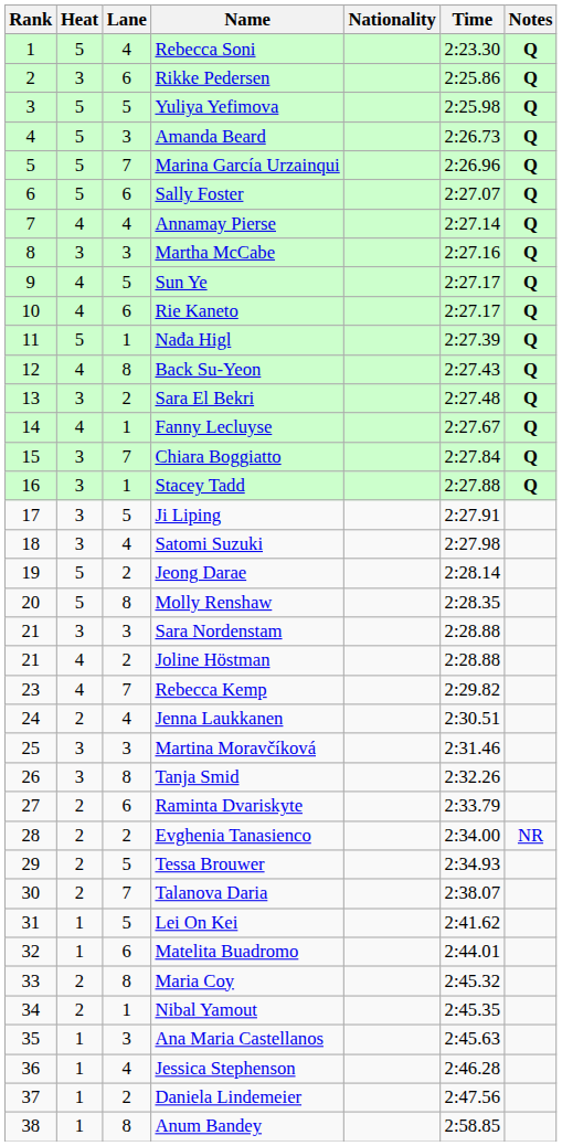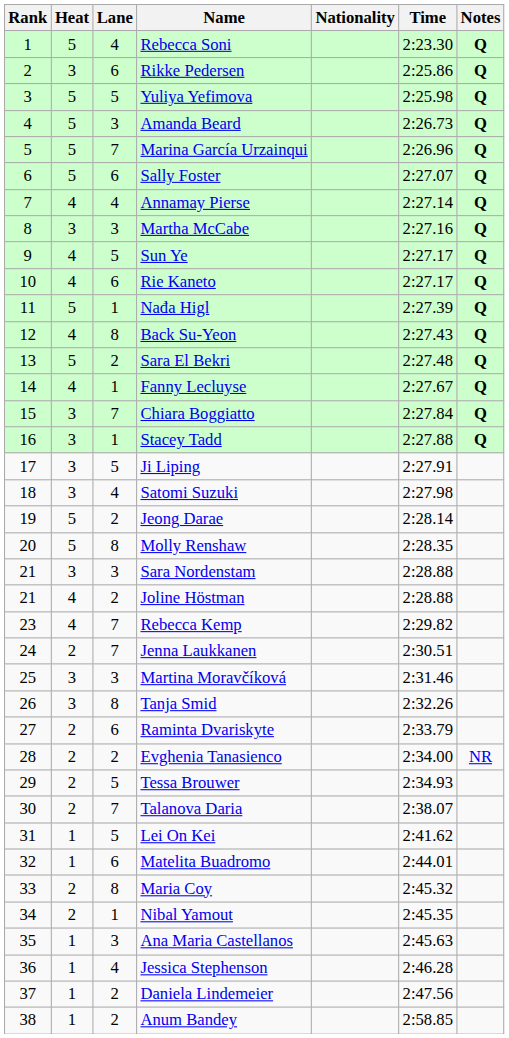 <table class="wikitable sortable" style="text-align:center">
 <tr>
 <th>Rank</th>
 <th>Heat</th>
 <th>Lane</th>
 <th>Name</th>
 <th>Nationality</th>
 <th>Time</th>
 <th>Notes</th>
 </tr>
 <tr bgcolor=ccffcc>
 <td>1</td>
 <td>5</td>
 <td>4</td>
 <td align=left><a href='#'>Rebecca Soni</a></td>
 <td align=left></td>
 <td>2:23.30</td>
 <td><strong>Q</strong></td>
 </tr>
 <tr bgcolor=ccffcc>
 <td>2</td>
 <td>3</td>
 <td>6</td>
 <td align=left><a href='#'>Rikke Pedersen</a></td>
 <td align=left></td>
 <td>2:25.86</td>
 <td><strong>Q</strong></td>
 </tr>
 <tr bgcolor=ccffcc>
 <td>3</td>
 <td>5</td>
 <td>5</td>
 <td align=left><a href='#'>Yuliya Yefimova</a></td>
 <td align=left></td>
 <td>2:25.98</td>
 <td><strong>Q</strong></td>
 </tr>
 <tr bgcolor=ccffcc>
 <td>4</td>
 <td>5</td>
 <td>3</td>
 <td align=left><a href='#'>Amanda Beard</a></td>
 <td align=left></td>
 <td>2:26.73</td>
 <td><strong>Q</strong></td>
 </tr>
 <tr bgcolor=ccffcc>
 <td>5</td>
 <td>5</td>
 <td>7</td>
 <td align=left><a href='#'>Marina García Urzainqui</a></td>
 <td align=left></td>
 <td>2:26.96</td>
 <td><strong>Q</strong></td>
 </tr>
 <tr bgcolor=ccffcc>
 <td>6</td>
 <td>5</td>
 <td>6</td>
 <td align=left><a href='#'>Sally Foster</a></td>
 <td align=left></td>
 <td>2:27.07</td>
 <td><strong>Q</strong></td>
 </tr>
 <tr bgcolor=ccffcc>
 <td>7</td>
 <td>4</td>
 <td>4</td>
 <td align=left><a href='#'>Annamay Pierse</a></td>
 <td align=left></td>
 <td>2:27.14</td>
 <td><strong>Q</strong></td>
 </tr>
 <tr bgcolor=ccffcc>
 <td>8</td>
 <td>3</td>
 <td>3</td>
 <td align=left><a href='#'>Martha McCabe</a></td>
 <td align=left></td>
 <td>2:27.16</td>
 <td><strong>Q</strong></td>
 </tr>
 <tr bgcolor=ccffcc>
 <td>9</td>
 <td>4</td>
 <td>5</td>
 <td align=left><a href='#'>Sun Ye</a></td>
 <td align=left></td>
 <td>2:27.17</td>
 <td><strong>Q</strong></td>
 </tr>
 <tr bgcolor=ccffcc>
 <td>10</td>
 <td>4</td>
 <td>6</td>
 <td align=left><a href='#'>Rie Kaneto</a></td>
 <td align=left></td>
 <td>2:27.17</td>
 <td><strong>Q</strong></td>
 </tr>
 <tr bgcolor=ccffcc>
 <td>11</td>
 <td>5</td>
 <td>1</td>
 <td align=left><a href='#'>Nađa Higl</a></td>
 <td align=left></td>
 <td>2:27.39</td>
 <td><strong>Q</strong></td>
 </tr>
 <tr bgcolor=ccffcc>
 <td>12</td>
 <td>4</td>
 <td>8</td>
 <td align=left><a href='#'>Back Su-Yeon</a></td>
 <td align=left></td>
 <td>2:27.43</td>
 <td><strong>Q</strong></td>
 </tr>
 <tr bgcolor=ccffcc>
 <td>13</td>
-<td>3</td>
+<td>5</td>
 <td>2</td>
 <td align=left><a href='#'>Sara El Bekri</a></td>
 <td align=left></td>
 <td>2:27.48</td>
 <td><strong>Q</strong></td>
 </tr>
 <tr bgcolor=ccffcc>
 <td>14</td>
 <td>4</td>
 <td>1</td>
 <td align=left><a href='#'>Fanny Lecluyse</a></td>
 <td align=left></td>
 <td>2:27.67</td>
 <td><strong>Q</strong></td>
 </tr>
 <tr bgcolor=ccffcc>
 <td>15</td>
 <td>3</td>
 <td>7</td>
 <td align=left><a href='#'>Chiara Boggiatto</a></td>
 <td align=left></td>
 <td>2:27.84</td>
 <td><strong>Q</strong></td>
 </tr>
 <tr bgcolor=ccffcc>
 <td>16</td>
 <td>3</td>
 <td>1</td>
 <td align=left><a href='#'>Stacey Tadd</a></td>
 <td align=left></td>
 <td>2:27.88</td>
 <td><strong>Q</strong></td>
 </tr>
 <tr>
 <td>17</td>
 <td>3</td>
 <td>5</td>
 <td align=left><a href='#'>Ji Liping</a></td>
 <td align=left></td>
 <td>2:27.91</td>
 <td></td>
 </tr>
 <tr>
 <td>18</td>
 <td>3</td>
 <td>4</td>
 <td align=left><a href='#'>Satomi Suzuki</a></td>
 <td align=left></td>
 <td>2:27.98</td>
 <td></td>
 </tr>
 <tr>
 <td>19</td>
 <td>5</td>
 <td>2</td>
 <td align=left><a href='#'>Jeong Darae</a></td>
 <td align=left></td>
 <td>2:28.14</td>
 <td></td>
 </tr>
 <tr>
 <td>20</td>
 <td>5</td>
 <td>8</td>
 <td align=left><a href='#'>Molly Renshaw</a></td>
 <td align=left></td>
 <td>2:28.35</td>
 <td></td>
 </tr>
 <tr>
 <td>21</td>
 <td>3</td>
 <td>3</td>
 <td align=left><a href='#'>Sara Nordenstam</a></td>
 <td align=left></td>
 <td>2:28.88</td>
 <td></td>
 </tr>
 <tr>
 <td>21</td>
 <td>4</td>
 <td>2</td>
 <td align=left><a href='#'>Joline Höstman</a></td>
 <td align=left></td>
 <td>2:28.88</td>
 <td></td>
 </tr>
 <tr>
 <td>23</td>
 <td>4</td>
 <td>7</td>
 <td align=left><a href='#'>Rebecca Kemp</a></td>
 <td align=left></td>
 <td>2:29.82</td>
 <td></td>
 </tr>
 <tr>
 <td>24</td>
 <td>2</td>
-<td>4</td>
+<td>7</td>
 <td align=left><a href='#'>Jenna Laukkanen</a></td>
 <td align=left></td>
 <td>2:30.51</td>
 <td></td>
 </tr>
 <tr>
 <td>25</td>
 <td>3</td>
 <td>3</td>
 <td align=left><a href='#'>Martina Moravčíková</a></td>
 <td align=left></td>
 <td>2:31.46</td>
 <td></td>
 </tr>
 <tr>
 <td>26</td>
 <td>3</td>
 <td>8</td>
 <td align=left><a href='#'>Tanja Smid</a></td>
 <td align=left></td>
 <td>2:32.26</td>
 <td></td>
 </tr>
 <tr>
 <td>27</td>
 <td>2</td>
 <td>6</td>
 <td align=left><a href='#'>Raminta Dvariskyte</a></td>
 <td align=left></td>
 <td>2:33.79</td>
 <td></td>
 </tr>
 <tr>
 <td>28</td>
 <td>2</td>
 <td>2</td>
 <td align=left><a href='#'>Evghenia Tanasienco</a></td>
 <td align=left></td>
 <td>2:34.00</td>
 <td><a href='#'>NR</a></td>
 </tr>
 <tr>
 <td>29</td>
 <td>2</td>
 <td>5</td>
 <td align=left><a href='#'>Tessa Brouwer</a></td>
 <td align=left></td>
 <td>2:34.93</td>
 <td></td>
 </tr>
 <tr>
 <td>30</td>
 <td>2</td>
 <td>7</td>
 <td align=left><a href='#'>Talanova Daria</a></td>
 <td align=left></td>
 <td>2:38.07</td>
 <td></td>
 </tr>
 <tr>
 <td>31</td>
 <td>1</td>
 <td>5</td>
 <td align=left><a href='#'>Lei On Kei</a></td>
 <td align=left></td>
 <td>2:41.62</td>
 <td></td>
 </tr>
 <tr>
 <td>32</td>
 <td>1</td>
 <td>6</td>
 <td align=left><a href='#'>Matelita Buadromo</a></td>
 <td align=left></td>
 <td>2:44.01</td>
 <td></td>
 </tr>
 <tr>
 <td>33</td>
 <td>2</td>
 <td>8</td>
 <td align=left><a href='#'>Maria Coy</a></td>
 <td align=left></td>
 <td>2:45.32</td>
 <td></td>
 </tr>
 <tr>
 <td>34</td>
 <td>2</td>
 <td>1</td>
 <td align=left><a href='#'>Nibal Yamout</a></td>
 <td align=left></td>
 <td>2:45.35</td>
 <td></td>
 </tr>
 <tr>
 <td>35</td>
 <td>1</td>
 <td>3</td>
 <td align=left><a href='#'>Ana Maria Castellanos</a></td>
 <td align=left></td>
 <td>2:45.63</td>
 <td></td>
 </tr>
 <tr>
 <td>36</td>
 <td>1</td>
 <td>4</td>
 <td align=left><a href='#'>Jessica Stephenson</a></td>
 <td align=left></td>
 <td>2:46.28</td>
 <td></td>
 </tr>
 <tr>
 <td>37</td>
 <td>1</td>
 <td>2</td>
 <td align=left><a href='#'>Daniela Lindemeier</a></td>
 <td align=left></td>
 <td>2:47.56</td>
 <td></td>
 </tr>
 <tr>
 <td>38</td>
 <td>1</td>
-<td>8</td>
+<td>2</td>
 <td align=left><a href='#'>Anum Bandey</a></td>
 <td align=left></td>
 <td>2:58.85</td>
 <td></td>
 </tr>
 </table>
